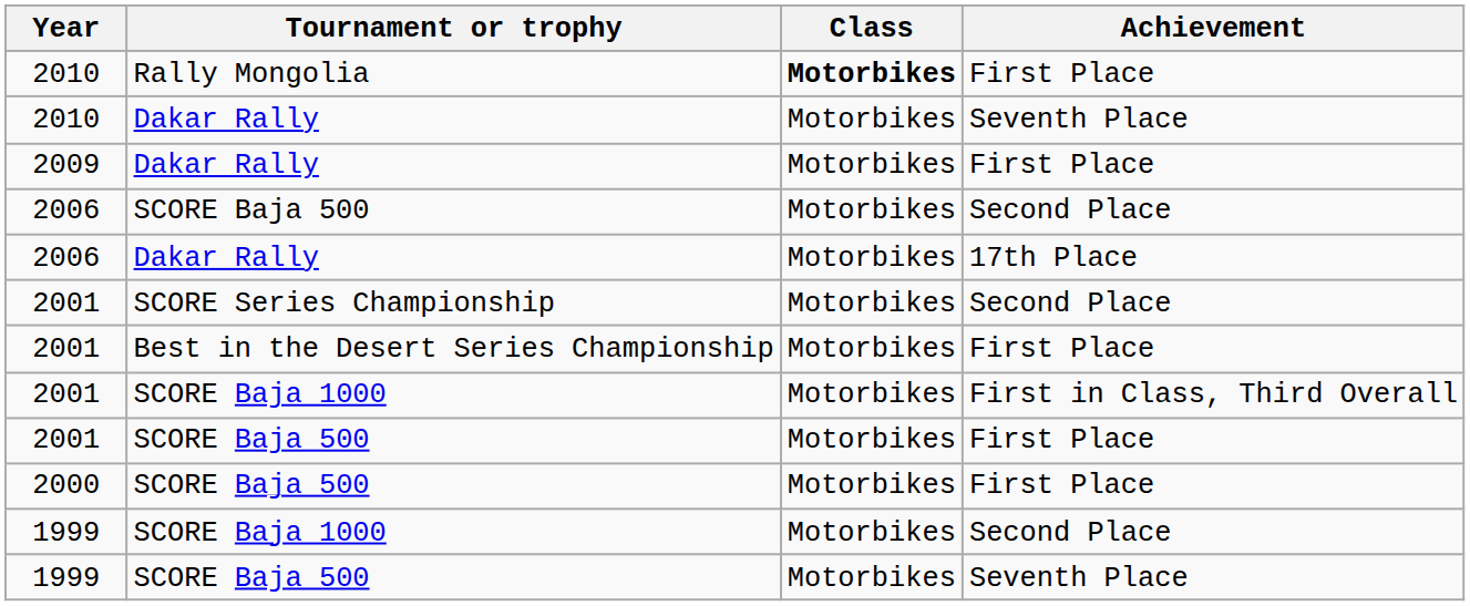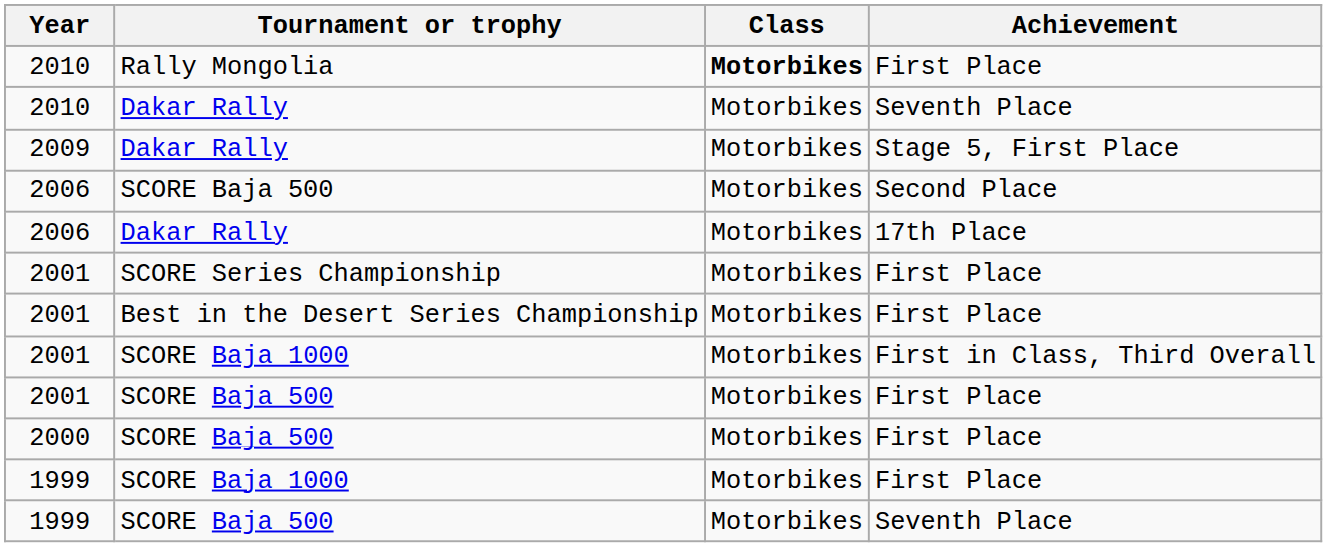 <table class="wikitable">
 <tr>
 <th width="50"><strong>Year</strong></th>
 <th><strong>Tournament or trophy</strong></th>
 <th>Class</th>
 <th>Achievement</th>
 </tr>
 <tr>
 <td align="center">2010</td>
 <td>Rally Mongolia</td>
 <td><strong>Motorbikes</strong></td>
 <td>First Place</td>
 </tr>
 <tr>
 <td align="center">2010</td>
 <td><a href='#'>Dakar Rally</a></td>
 <td>Motorbikes</td>
 <td>Seventh Place</td>
 </tr>
 <tr>
 <td align="center">2009</td>
 <td><a href='#'>Dakar Rally</a></td>
 <td>Motorbikes</td>
-<td>First Place</td>
+<td>Stage 5, First Place</td>
 </tr>
 <tr>
 <td align="center">2006</td>
 <td>SCORE Baja 500</td>
 <td>Motorbikes</td>
 <td>Second Place</td>
 </tr>
 <tr>
 <td align="center">2006</td>
 <td><a href='#'>Dakar Rally</a></td>
 <td>Motorbikes</td>
 <td>17th Place</td>
 </tr>
 <tr>
 <td align="center">2001</td>
 <td>SCORE Series Championship</td>
 <td>Motorbikes</td>
-<td>Second Place</td>
+<td>First Place</td>
 </tr>
 <tr>
 <td align="center">2001</td>
 <td>Best in the Desert Series Championship</td>
 <td>Motorbikes</td>
 <td>First Place</td>
 </tr>
 <tr>
 <td align="center">2001</td>
 <td>SCORE <a href='#'>Baja 1000</a></td>
 <td>Motorbikes</td>
 <td>First in Class, Third Overall</td>
 </tr>
 <tr>
 <td align="center">2001</td>
 <td>SCORE <a href='#'>Baja 500</a></td>
 <td>Motorbikes</td>
 <td>First Place</td>
 </tr>
 <tr>
 <td align="center">2000</td>
 <td>SCORE <a href='#'>Baja 500</a></td>
 <td>Motorbikes</td>
 <td>First Place</td>
 </tr>
 <tr>
 <td align="center">1999</td>
 <td>SCORE <a href='#'>Baja 1000</a></td>
 <td>Motorbikes</td>
-<td>Second Place</td>
+<td>First Place</td>
 </tr>
 <tr>
 <td align="center">1999</td>
 <td>SCORE <a href='#'>Baja 500</a></td>
 <td>Motorbikes</td>
 <td>Seventh Place</td>
 </tr>
 </table>
